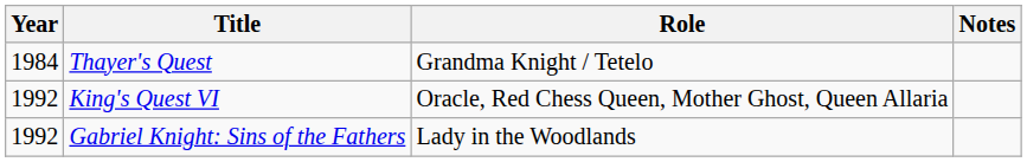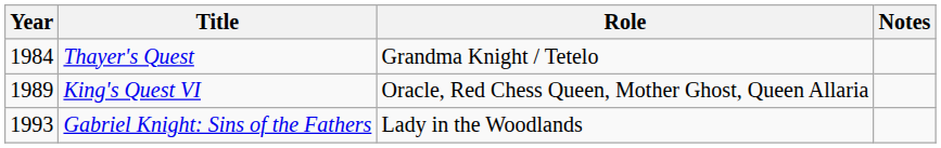 <table class="wikitable">
 <tr>
 <th>Year</th>
 <th>Title</th>
 <th>Role</th>
 <th>Notes</th>
 </tr>
 <tr>
 <td>1984</td>
 <td><em><a href='#'>Thayer's Quest</a></em></td>
 <td>Grandma Knight / Tetelo</td>
 <td></td>
 </tr>
 <tr>
-<td>1992</td>
+<td>1989</td>
 <td><em><a href='#'>King's Quest VI</a></em></td>
 <td>Oracle, Red Chess Queen, Mother Ghost, Queen Allaria</td>
 <td></td>
 </tr>
 <tr>
-<td>1992</td>
+<td>1993</td>
 <td><em><a href='#'>Gabriel Knight: Sins of the Fathers</a></em></td>
 <td>Lady in the Woodlands</td>
 <td></td>
 </tr>
 </table>
